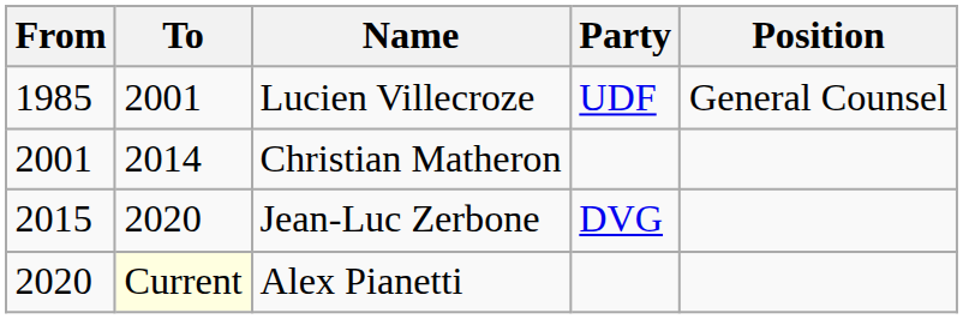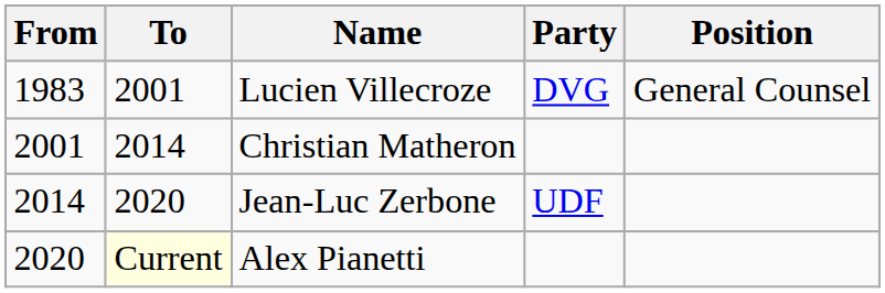 <table class="wikitable">
 <tr>
 <th>From</th>
 <th>To</th>
 <th>Name</th>
 <th>Party</th>
 <th>Position</th>
 </tr>
 <tr>
-<td>1985</td>
+<td>1983</td>
 <td>2001</td>
 <td>Lucien Villecroze</td>
-<td><a href='#'>UDF</a></td>
+<td><a href='#'>DVG</a></td>
 <td>General Counsel</td>
 </tr>
 <tr>
 <td>2001</td>
 <td>2014</td>
 <td>Christian Matheron</td>
 <td></td>
 <td></td>
 </tr>
 <tr>
-<td>2015</td>
+<td>2014</td>
 <td>2020</td>
 <td>Jean-Luc Zerbone</td>
-<td><a href='#'>DVG</a></td>
+<td><a href='#'>UDF</a></td>
 <td></td>
 </tr>
 <tr>
 <td>2020</td>
 <td style="background: lightyellow;">Current</td>
 <td>Alex Pianetti</td>
 <td></td>
 <td></td>
 </tr>
 </table>
